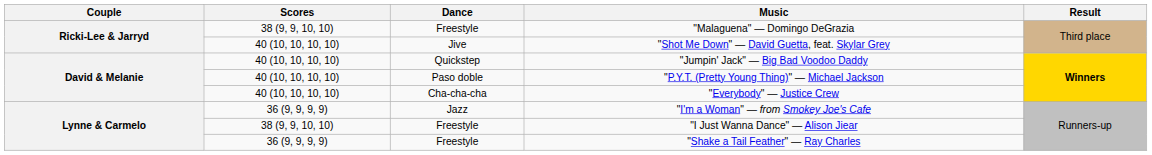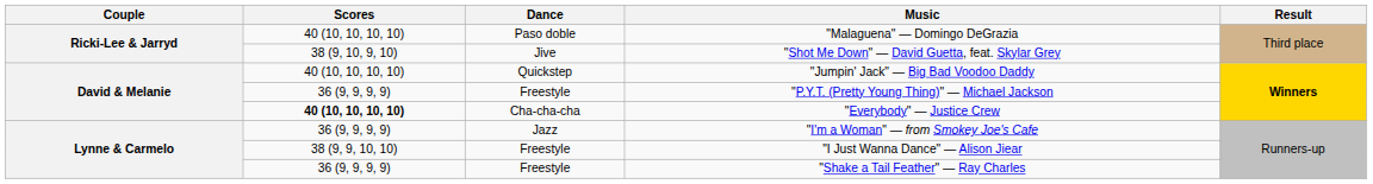 <table class="wikitable sortable" style="text-align:center; width: 90%">
 <tr>
 <th scope="col">Couple</th>
 <th scope="col">Scores</th>
 <th scope="col" class="unsortable">Dance</th>
 <th scope="col" class="unsortable">Music</th>
 <th scope="col" class="unsortable">Result</th>
 </tr>
 <tr>
 <th scope="row" rowspan=2>Ricki-Lee & Jarryd</th>
-<td>38 (9, 9, 10, 10)</td>
-<td>Freestyle</td>
+<td>40 (10, 10, 10, 10)</td>
+<td>Paso doble</td>
 <td>"Malaguena" — Domingo DeGrazia</td>
 <td rowspan=2 bgcolor="tan">Third place</td>
 </tr>
 <tr>
-<td>40 (10, 10, 10, 10)</td>
+<td>38 (9, 10, 9, 10)</td>
 <td>Jive</td>
 <td>"<a href='#'>Shot Me Down</a>" — <a href='#'>David Guetta</a>, feat. <a href='#'>Skylar Grey</a></td>
 </tr>
 <tr>
 <th scope="row" rowspan=3>David & Melanie</th>
 <td>40 (10, 10, 10, 10)</td>
 <td>Quickstep</td>
 <td>"Jumpin' Jack" — <a href='#'>Big Bad Voodoo Daddy</a></td>
 <td rowspan=3 bgcolor="gold"><strong>Winners</strong></td>
 </tr>
 <tr>
-<td>40 (10, 10, 10, 10)</td>
-<td>Paso doble</td>
+<td>36 (9, 9, 9, 9)</td>
+<td>Freestyle</td>
 <td>"<a href='#'>P.Y.T. (Pretty Young Thing)</a>" — <a href='#'>Michael Jackson</a></td>
 </tr>
 <tr>
-<td>40 (10, 10, 10, 10)</td>
+<td><strong>40 (10, 10, 10, 10)</strong></td>
 <td>Cha-cha-cha</td>
 <td>"<a href='#'>Everybody</a>" — <a href='#'>Justice Crew</a></td>
 </tr>
 <tr>
 <th scope="row" rowspan=3>Lynne & Carmelo</th>
 <td>36 (9, 9, 9, 9)</td>
 <td>Jazz</td>
 <td>"<a href='#'>I'm a Woman</a>" — <em>from <a href='#'>Smokey Joe's Cafe</a></em></td>
 <td rowspan=3 bgcolor="silver">Runners-up</td>
 </tr>
 <tr>
 <td>38 (9, 9, 10, 10)</td>
 <td>Freestyle</td>
 <td>"I Just Wanna Dance" — <a href='#'>Alison Jiear</a></td>
 </tr>
 <tr>
 <td>36 (9, 9, 9, 9)</td>
 <td>Freestyle</td>
 <td>"<a href='#'>Shake a Tail Feather</a>" — <a href='#'>Ray Charles</a></td>
 </tr>
 </table>
